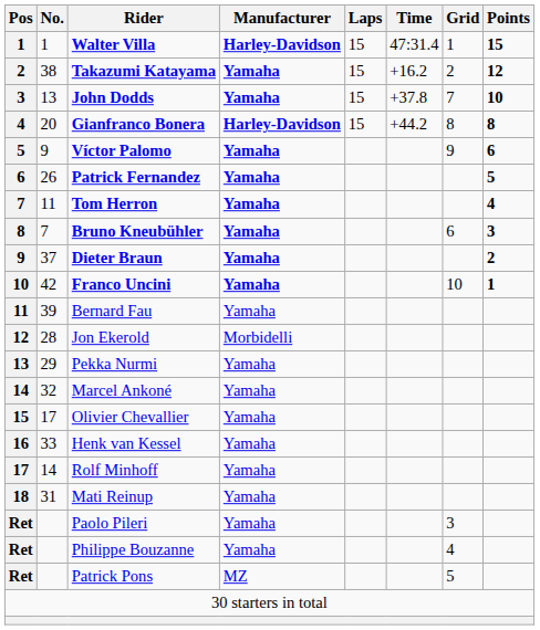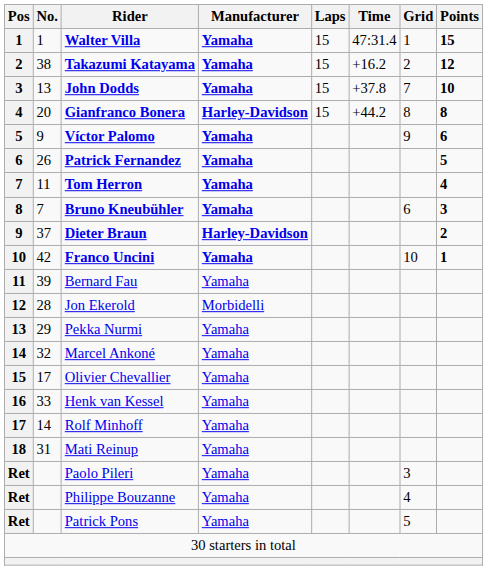 <table class="wikitable" style="font-size: 95%;">
 <tr>
 <th>Pos</th>
 <th>No.</th>
 <th>Rider</th>
 <th>Manufacturer</th>
 <th>Laps</th>
 <th>Time</th>
 <th>Grid</th>
 <th>Points</th>
 </tr>
 <tr>
 <th>1</th>
 <td>1</td>
 <td> <strong><a href='#'>Walter Villa</a></strong></td>
-<td><strong><a href='#'>Harley-Davidson</a></strong></td>
+<td><strong><a href='#'>Yamaha</a></strong></td>
 <td>15</td>
 <td>47:31.4</td>
 <td>1</td>
 <td><strong>15</strong></td>
 </tr>
 <tr>
 <th>2</th>
 <td>38</td>
 <td> <strong><a href='#'>Takazumi Katayama</a></strong></td>
 <td><strong><a href='#'>Yamaha</a></strong></td>
 <td>15</td>
 <td>+16.2</td>
 <td>2</td>
 <td><strong>12</strong></td>
 </tr>
 <tr>
 <th>3</th>
 <td>13</td>
 <td> <strong><a href='#'>John Dodds</a></strong></td>
 <td><strong><a href='#'>Yamaha</a></strong></td>
 <td>15</td>
 <td>+37.8</td>
 <td>7</td>
 <td><strong>10</strong></td>
 </tr>
 <tr>
 <th>4</th>
 <td>20</td>
 <td> <strong><a href='#'>Gianfranco Bonera</a></strong></td>
 <td><strong><a href='#'>Harley-Davidson</a></strong></td>
 <td>15</td>
 <td>+44.2</td>
 <td>8</td>
 <td><strong>8</strong></td>
 </tr>
 <tr>
 <th>5</th>
 <td>9</td>
 <td> <strong><a href='#'>Víctor Palomo</a></strong></td>
 <td><strong><a href='#'>Yamaha</a></strong></td>
 <td></td>
 <td></td>
 <td>9</td>
 <td><strong>6</strong></td>
 </tr>
 <tr>
 <th>6</th>
 <td>26</td>
 <td> <strong><a href='#'>Patrick Fernandez</a></strong></td>
 <td><strong><a href='#'>Yamaha</a></strong></td>
 <td></td>
 <td></td>
 <td></td>
 <td><strong>5</strong></td>
 </tr>
 <tr>
 <th>7</th>
 <td>11</td>
 <td> <strong><a href='#'>Tom Herron</a></strong></td>
 <td><strong><a href='#'>Yamaha</a></strong></td>
 <td></td>
 <td></td>
 <td></td>
 <td><strong>4</strong></td>
 </tr>
 <tr>
 <th>8</th>
 <td>7</td>
 <td> <strong><a href='#'>Bruno Kneubühler</a></strong></td>
 <td><strong><a href='#'>Yamaha</a></strong></td>
 <td></td>
 <td></td>
 <td>6</td>
 <td><strong>3</strong></td>
 </tr>
 <tr>
 <th>9</th>
 <td>37</td>
 <td> <strong><a href='#'>Dieter Braun</a></strong></td>
-<td><strong><a href='#'>Yamaha</a></strong></td>
+<td><strong><a href='#'>Harley-Davidson</a></strong></td>
 <td></td>
 <td></td>
 <td></td>
 <td><strong>2</strong></td>
 </tr>
 <tr>
 <th>10</th>
 <td>42</td>
 <td> <strong><a href='#'>Franco Uncini</a></strong></td>
 <td><strong><a href='#'>Yamaha</a></strong></td>
 <td></td>
 <td></td>
 <td>10</td>
 <td><strong>1</strong></td>
 </tr>
 <tr>
 <th>11</th>
 <td>39</td>
 <td> <a href='#'>Bernard Fau</a></td>
 <td><a href='#'>Yamaha</a></td>
 <td></td>
 <td></td>
 <td></td>
 <td></td>
 </tr>
 <tr>
 <th>12</th>
 <td>28</td>
 <td> <a href='#'>Jon Ekerold</a></td>
 <td><a href='#'>Morbidelli</a></td>
 <td></td>
 <td></td>
 <td></td>
 <td></td>
 </tr>
 <tr>
 <th>13</th>
 <td>29</td>
 <td> <a href='#'>Pekka Nurmi</a></td>
 <td><a href='#'>Yamaha</a></td>
 <td></td>
 <td></td>
 <td></td>
 <td></td>
 </tr>
 <tr>
 <th>14</th>
 <td>32</td>
 <td> <a href='#'>Marcel Ankoné</a></td>
 <td><a href='#'>Yamaha</a></td>
 <td></td>
 <td></td>
 <td></td>
 <td></td>
 </tr>
 <tr>
 <th>15</th>
 <td>17</td>
 <td> <a href='#'>Olivier Chevallier</a></td>
 <td><a href='#'>Yamaha</a></td>
 <td></td>
 <td></td>
 <td></td>
 <td></td>
 </tr>
 <tr>
 <th>16</th>
 <td>33</td>
 <td> <a href='#'>Henk van Kessel</a></td>
 <td><a href='#'>Yamaha</a></td>
 <td></td>
 <td></td>
 <td></td>
 <td></td>
 </tr>
 <tr>
 <th>17</th>
 <td>14</td>
 <td> <a href='#'>Rolf Minhoff</a></td>
 <td><a href='#'>Yamaha</a></td>
 <td></td>
 <td></td>
 <td></td>
 <td></td>
 </tr>
 <tr>
 <th>18</th>
 <td>31</td>
 <td> <a href='#'>Mati Reinup</a></td>
 <td><a href='#'>Yamaha</a></td>
 <td></td>
 <td></td>
 <td></td>
 <td></td>
 </tr>
 <tr>
 <th>Ret</th>
 <td></td>
 <td> <a href='#'>Paolo Pileri</a></td>
 <td><a href='#'>Yamaha</a></td>
 <td></td>
 <td></td>
 <td>3</td>
 <td></td>
 </tr>
 <tr>
 <th>Ret</th>
 <td></td>
 <td> <a href='#'>Philippe Bouzanne</a></td>
 <td><a href='#'>Yamaha</a></td>
 <td></td>
 <td></td>
 <td>4</td>
 <td></td>
 </tr>
 <tr>
 <th>Ret</th>
 <td></td>
 <td> <a href='#'>Patrick Pons</a></td>
-<td><a href='#'>MZ</a></td>
+<td><a href='#'>Yamaha</a></td>
 <td></td>
 <td></td>
 <td>5</td>
 <td></td>
 </tr>
 <tr>
 <td colspan=8 align=center>30 starters in total</td>
 </tr>
 <tr>
 <th colspan=8></th>
 </tr>
 </table>
